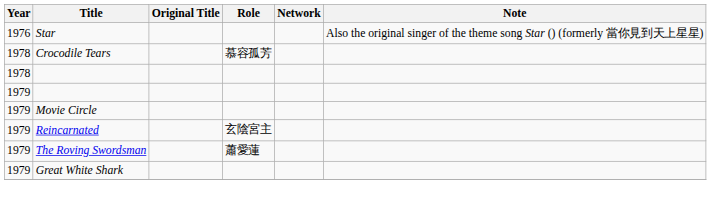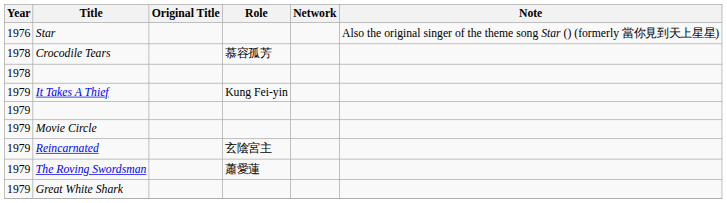 <table class="wikitable sortable">
 <tr>
 <th>Year</th>
 <th>Title</th>
 <th>Original Title</th>
 <th>Role</th>
 <th>Network</th>
 <th>Note</th>
 </tr>
 <tr>
 <td>1976</td>
 <td><em>Star</em></td>
 <td></td>
 <td></td>
 <td></td>
 <td>Also the original singer of the theme song <em>Star</em> () (formerly 當你見到天上星星)</td>
 </tr>
 <tr>
 <td>1978</td>
 <td><em>Crocodile Tears</em></td>
 <td></td>
 <td>慕容孤芳</td>
 <td></td>
 <td></td>
 </tr>
 <tr>
 <td>1978</td>
 <td><em> </em></td>
 <td></td>
 <td></td>
+<td></td>
+<td></td>
+</tr>
+<tr>
+<td>1979</td>
+<td><em><a href='#'>It Takes A Thief</a></em></td>
+<td></td>
+<td>Kung Fei-yin</td>
 <td></td>
 <td></td>
 </tr>
 <tr>
 <td>1979</td>
 <td><em> </em></td>
 <td></td>
 <td></td>
 <td></td>
 <td></td>
 </tr>
 <tr>
 <td>1979</td>
 <td><em>Movie Circle</em></td>
 <td></td>
 <td></td>
 <td></td>
 <td></td>
 </tr>
 <tr>
 <td>1979</td>
 <td><em><a href='#'>Reincarnated</a></em></td>
 <td></td>
 <td>玄陰宮主</td>
 <td></td>
 <td></td>
 </tr>
 <tr>
 <td>1979</td>
 <td><em><a href='#'>The Roving Swordsman</a></em></td>
 <td></td>
 <td>蕭愛蓮</td>
 <td></td>
 <td></td>
 </tr>
 <tr>
 <td>1979</td>
 <td><em>Great White Shark</em></td>
 <td></td>
 <td></td>
 <td></td>
 <td></td>
 </tr>
 <tr>
 </tr>
 </table>
